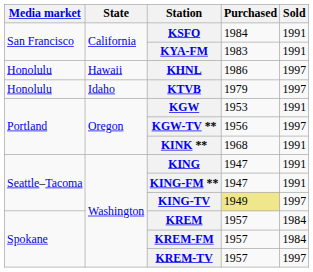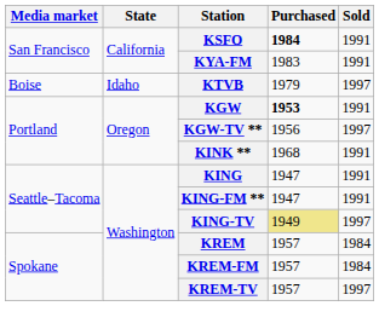 <table class="wikitable sortable">
 <tr>
 <th scope="col"><a href='#'>Media market</a></th>
 <th scope="col">State</th>
 <th scope="col">Station</th>
 <th scope="col">Purchased</th>
 <th scope="col">Sold</th>
 </tr>
 <tr>
 <td rowspan="2"><a href='#'>San Francisco</a></td>
 <td rowspan="2"><a href='#'>California</a></td>
 <th scope="row"><a href='#'>KSFO</a></th>
-<td>1984</td>
+<td><strong>1984</strong></td>
 <td>1991</td>
 </tr>
 <tr>
 <th scope="row"><a href='#'>KYA-FM</a></th>
 <td>1983</td>
 <td>1991</td>
 </tr>
 <tr>
-<td><a href='#'>Honolulu</a></td>
-<td><a href='#'>Hawaii</a></td>
-<th scope="row"><a href='#'>KHNL</a></th>
-<td>1986</td>
-<td>1997</td>
-</tr>
-<tr>
-<td><a href='#'>Honolulu</a></td>
+<td><a href='#'>Boise</a></td>
 <td><a href='#'>Idaho</a></td>
 <th scope="row"><a href='#'>KTVB</a></th>
 <td>1979</td>
 <td>1997</td>
 </tr>
 <tr>
 <td rowspan="3"><a href='#'>Portland</a></td>
 <td rowspan="3"><a href='#'>Oregon</a></td>
 <th scope="row"><a href='#'>KGW</a></th>
-<td>1953</td>
+<td><strong>1953</strong></td>
 <td>1991</td>
 </tr>
 <tr>
 <th scope="row"><a href='#'>KGW-TV</a> **</th>
 <td>1956</td>
 <td>1997</td>
 </tr>
 <tr>
 <th scope="row"><a href='#'>KINK</a> **</th>
 <td>1968</td>
 <td>1991</td>
 </tr>
 <tr>
 <td rowspan="3"><a href='#'>Seattle</a>–<a href='#'>Tacoma</a></td>
 <td rowspan="6"><a href='#'>Washington</a></td>
 <th scope="row"><a href='#'>KING</a></th>
 <td>1947</td>
 <td>1991</td>
 </tr>
 <tr>
 <th scope="row"><a href='#'>KING-FM</a> **</th>
 <td>1947</td>
 <td>1991</td>
 </tr>
 <tr>
 <th scope="row"><a href='#'>KING-TV</a></th>
 <td style="background: khaki;">1949</td>
 <td>1997</td>
 </tr>
 <tr>
 <td rowspan="3"><a href='#'>Spokane</a></td>
 <th scope="row"><a href='#'>KREM</a></th>
 <td>1957</td>
 <td>1984</td>
 </tr>
 <tr>
 <th scope="row"><a href='#'>KREM-FM</a></th>
 <td>1957</td>
 <td>1984</td>
 </tr>
 <tr>
 <th scope="row"><a href='#'>KREM-TV</a></th>
 <td>1957</td>
 <td>1997</td>
 </tr>
 </table>
